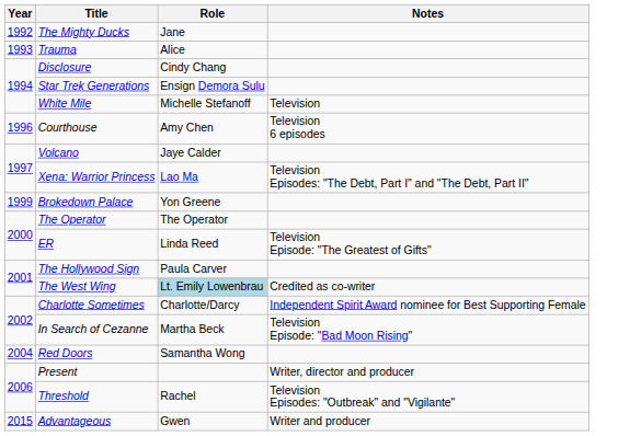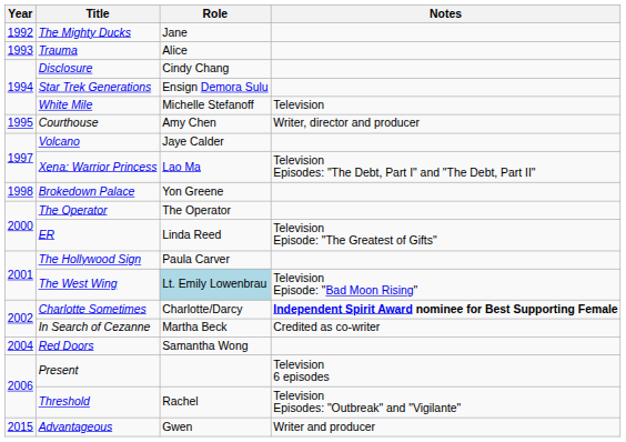 <table class="wikitable">
 <tr>
 <th>Year</th>
 <th>Title</th>
 <th>Role</th>
 <th>Notes</th>
 </tr>
 <tr>
 <td><a href='#'>1992</a></td>
 <td><em><a href='#'>The Mighty Ducks</a></em></td>
 <td>Jane</td>
 <td></td>
 </tr>
 <tr>
 <td><a href='#'>1993</a></td>
 <td><em><a href='#'>Trauma</a></em></td>
 <td>Alice</td>
 <td></td>
 </tr>
 <tr>
 <td rowspan="3"><a href='#'>1994</a></td>
 <td><em><a href='#'>Disclosure</a></em></td>
 <td>Cindy Chang</td>
 <td></td>
 </tr>
 <tr>
 <td><em><a href='#'>Star Trek Generations</a></em></td>
 <td>Ensign <a href='#'>Demora Sulu</a></td>
 <td></td>
 </tr>
 <tr>
 <td><em><a href='#'>White Mile</a></em></td>
 <td>Michelle Stefanoff</td>
 <td>Television</td>
 </tr>
 <tr>
-<td><a href='#'>1996</a></td>
+<td><a href='#'>1995</a></td>
 <td><em>Courthouse</em></td>
 <td>Amy Chen</td>
-<td>Television<br>6 episodes</td>
+<td>Writer, director and producer</td>
 </tr>
 <tr>
 <td rowspan="2"><a href='#'>1997</a></td>
 <td><em><a href='#'>Volcano</a></em></td>
 <td>Jaye Calder</td>
 <td></td>
 </tr>
 <tr>
 <td><em><a href='#'>Xena: Warrior Princess</a></em></td>
 <td><a href='#'>Lao Ma</a></td>
 <td>Television<br>Episodes: "The Debt, Part I" and "The Debt, Part II"</td>
 </tr>
 <tr>
-<td><a href='#'>1999</a></td>
+<td><a href='#'>1998</a></td>
 <td><em><a href='#'>Brokedown Palace</a></em></td>
 <td>Yon Greene</td>
 <td></td>
 </tr>
 <tr>
 <td rowspan="2"><a href='#'>2000</a></td>
 <td><em><a href='#'>The Operator</a></em></td>
 <td>The Operator</td>
 <td></td>
 </tr>
 <tr>
 <td><em><a href='#'>ER</a></em></td>
 <td>Linda Reed</td>
 <td>Television<br>Episode: "The Greatest of Gifts"</td>
 </tr>
 <tr>
 <td rowspan="2"><a href='#'>2001</a></td>
 <td><em><a href='#'>The Hollywood Sign</a></em></td>
 <td>Paula Carver</td>
 <td></td>
 </tr>
 <tr>
 <td><em><a href='#'>The West Wing</a></em></td>
 <td style="background: lightblue;">Lt. Emily Lowenbrau</td>
-<td>Credited as co-writer</td>
+<td>Television<br>Episode: "<a href='#'>Bad Moon Rising</a>"</td>
 </tr>
 <tr>
 <td rowspan="2"><a href='#'>2002</a></td>
 <td><em><a href='#'>Charlotte Sometimes</a></em></td>
 <td>Charlotte/Darcy</td>
-<td><a href='#'>Independent Spirit Award</a> nominee for Best Supporting Female</td>
+<td><strong><a href='#'>Independent Spirit Award</a> nominee for Best Supporting Female</strong></td>
 </tr>
 <tr>
 <td><em>In Search of Cezanne</em></td>
 <td>Martha Beck</td>
-<td>Television<br>Episode: "<a href='#'>Bad Moon Rising</a>"</td>
+<td>Credited as co-writer</td>
 </tr>
 <tr>
 <td><a href='#'>2004</a></td>
 <td><em><a href='#'>Red Doors</a></em></td>
 <td>Samantha Wong</td>
 <td></td>
 </tr>
 <tr>
 <td rowspan="2"><a href='#'>2006</a></td>
 <td><em>Present</em></td>
 <td></td>
-<td>Writer, director and producer</td>
+<td>Television<br>6 episodes</td>
 </tr>
 <tr>
 <td><em><a href='#'>Threshold</a></em></td>
 <td>Rachel</td>
 <td>Television<br>Episodes: "Outbreak" and "Vigilante"</td>
 </tr>
 <tr>
 <td><a href='#'>2015</a></td>
 <td><em><a href='#'>Advantageous</a></em></td>
 <td>Gwen</td>
 <td>Writer and producer</td>
 </tr>
 </table>
